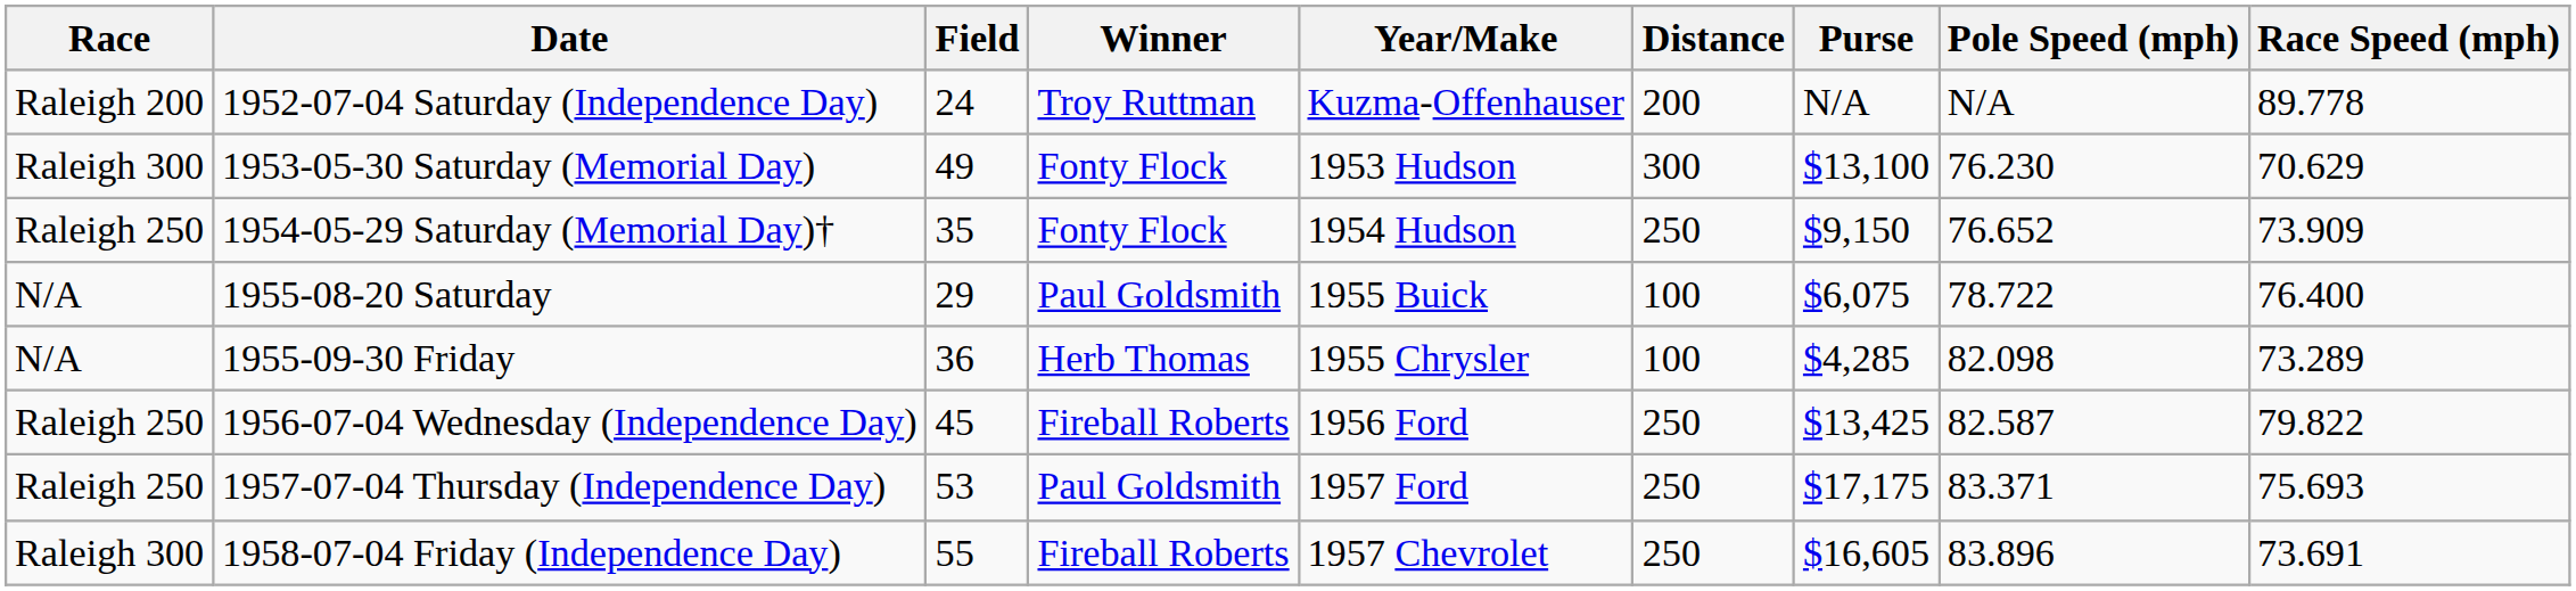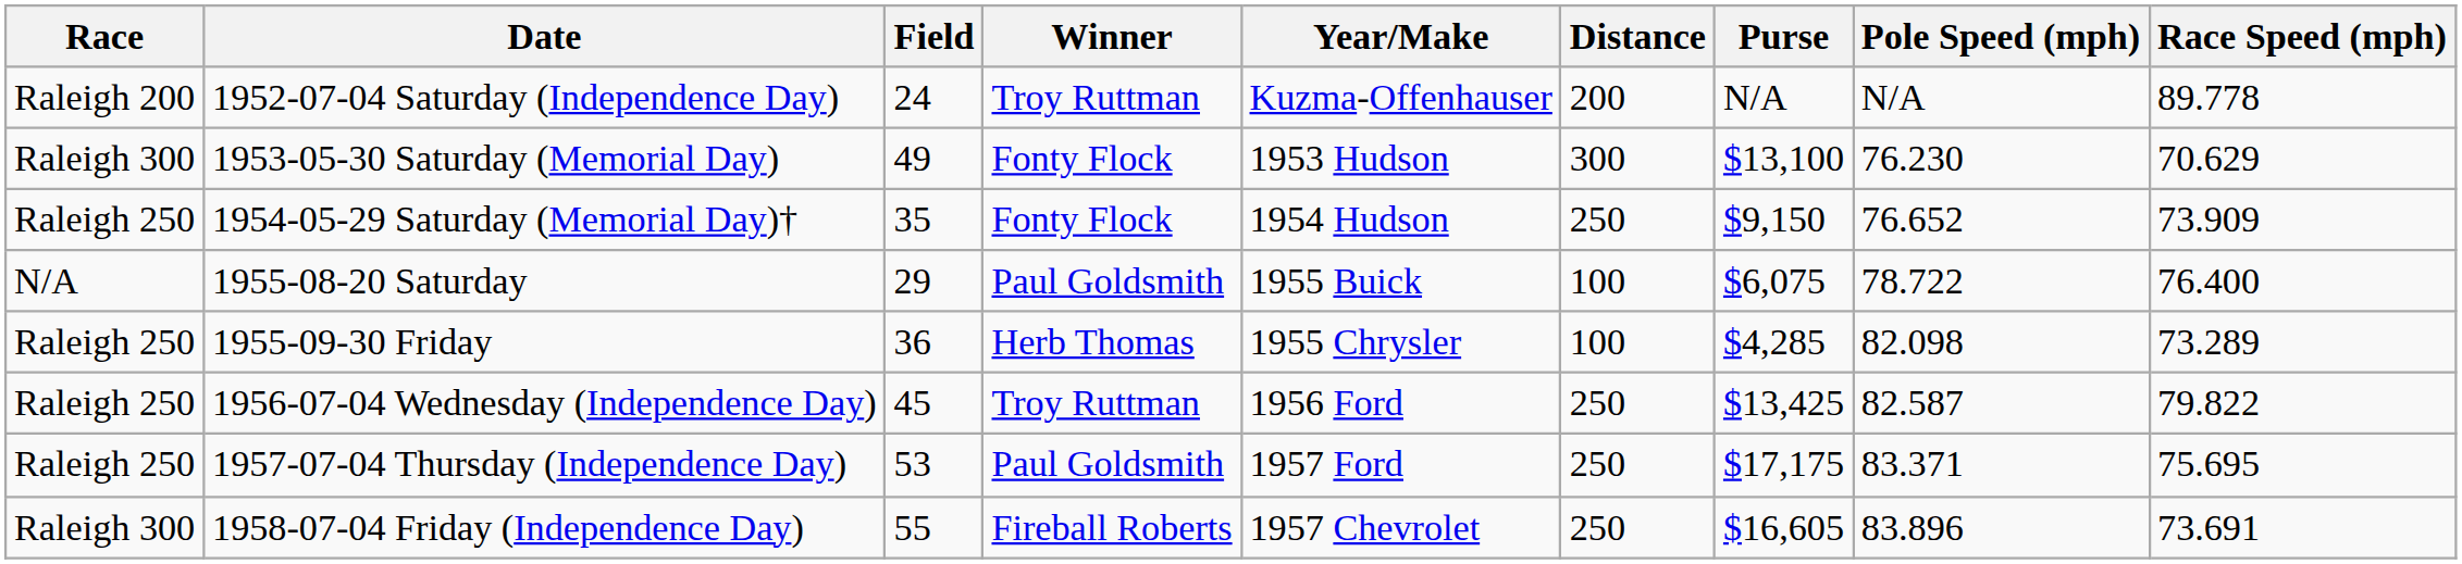 <table class="wikitable" style="font-size: 95%;">
 <tr>
 <th>Race</th>
 <th>Date</th>
 <th>Field</th>
 <th>Winner</th>
 <th>Year/Make</th>
 <th>Distance</th>
 <th>Purse</th>
 <th>Pole Speed (mph)</th>
 <th>Race Speed (mph)</th>
 </tr>
 <tr>
 <td>Raleigh 200</td>
 <td>1952-07-04 Saturday (<a href='#'>Independence Day</a>)</td>
 <td>24</td>
 <td><a href='#'>Troy Ruttman</a></td>
 <td><a href='#'>Kuzma</a>-<a href='#'>Offenhauser</a></td>
 <td>200</td>
 <td>N/A</td>
 <td>N/A</td>
 <td>89.778</td>
 </tr>
 <tr>
 <td>Raleigh 300</td>
 <td>1953-05-30 Saturday (<a href='#'>Memorial Day</a>)</td>
 <td>49</td>
 <td><a href='#'>Fonty Flock</a></td>
 <td>1953 <a href='#'>Hudson</a></td>
 <td>300</td>
 <td><a href='#'>$</a>13,100</td>
 <td>76.230</td>
 <td>70.629</td>
 </tr>
 <tr>
 <td>Raleigh 250</td>
 <td>1954-05-29 Saturday (<a href='#'>Memorial Day</a>)†</td>
 <td>35</td>
 <td><a href='#'>Fonty Flock</a></td>
 <td>1954 <a href='#'>Hudson</a></td>
 <td>250</td>
 <td><a href='#'>$</a>9,150</td>
 <td>76.652</td>
 <td>73.909</td>
 </tr>
 <tr>
 <td>N/A</td>
 <td>1955-08-20 Saturday</td>
 <td>29</td>
 <td><a href='#'>Paul Goldsmith</a></td>
 <td>1955 <a href='#'>Buick</a></td>
 <td>100</td>
 <td><a href='#'>$</a>6,075</td>
 <td>78.722</td>
 <td>76.400</td>
 </tr>
 <tr>
-<td>N/A</td>
+<td>Raleigh 250</td>
 <td>1955-09-30 Friday</td>
 <td>36</td>
 <td><a href='#'>Herb Thomas</a></td>
 <td>1955 <a href='#'>Chrysler</a></td>
 <td>100</td>
 <td><a href='#'>$</a>4,285</td>
 <td>82.098</td>
 <td>73.289</td>
 </tr>
 <tr>
 <td>Raleigh 250</td>
 <td>1956-07-04 Wednesday (<a href='#'>Independence Day</a>)</td>
 <td>45</td>
-<td><a href='#'>Fireball Roberts</a></td>
+<td><a href='#'>Troy Ruttman</a></td>
 <td>1956 <a href='#'>Ford</a></td>
 <td>250</td>
 <td><a href='#'>$</a>13,425</td>
 <td>82.587</td>
 <td>79.822</td>
 </tr>
 <tr>
 <td>Raleigh 250</td>
 <td>1957-07-04 Thursday (<a href='#'>Independence Day</a>)</td>
 <td>53</td>
 <td><a href='#'>Paul Goldsmith</a></td>
 <td>1957 <a href='#'>Ford</a></td>
 <td>250</td>
 <td><a href='#'>$</a>17,175</td>
 <td>83.371</td>
-<td>75.693</td>
+<td>75.695</td>
 </tr>
 <tr>
 <td>Raleigh 300</td>
 <td>1958-07-04 Friday (<a href='#'>Independence Day</a>)</td>
 <td>55</td>
 <td><a href='#'>Fireball Roberts</a></td>
 <td>1957 <a href='#'>Chevrolet</a></td>
 <td>250</td>
 <td><a href='#'>$</a>16,605</td>
 <td>83.896</td>
 <td>73.691</td>
 </tr>
 </table>
